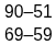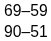 <table style="text-align:center">
 <tr>
 <th width=200></th>
 <th width=100></th>
 <th width=200></th>
 </tr>
 <tr>
 <td align=right><strong></strong></td>
-<td align=center>90–51</td>
+<td align=center>69–59</td>
 <td align=left></td>
 </tr>
 <tr>
 <td align=right><strong></strong></td>
-<td align=center>69–59</td>
+<td align=center>90–51</td>
 <td align=left></td>
 </tr>
 </table>
